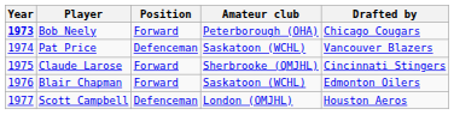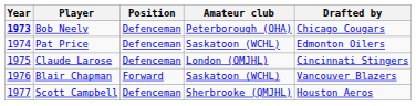 <table class="wikitable">
 <tr>
 <th>Year</th>
 <th>Player</th>
 <th>Position</th>
 <th>Amateur club</th>
 <th>Drafted by</th>
 </tr>
 <tr>
 <td><strong><a href='#'>1973</a></strong></td>
 <td><a href='#'>Bob Neely</a></td>
-<td><a href='#'>Forward</a></td>
+<td><a href='#'>Defenceman</a></td>
 <td><a href='#'>Peterborough (OHA)</a></td>
 <td><a href='#'>Chicago Cougars</a></td>
 </tr>
 <tr>
 <td><a href='#'>1974</a></td>
 <td><a href='#'>Pat Price</a></td>
 <td><a href='#'>Defenceman</a></td>
 <td><a href='#'>Saskatoon (WCHL)</a></td>
-<td><a href='#'>Vancouver Blazers</a></td>
+<td><a href='#'>Edmonton Oilers</a></td>
 </tr>
 <tr>
 <td><a href='#'>1975</a></td>
 <td><a href='#'>Claude Larose</a></td>
-<td><a href='#'>Forward</a></td>
-<td><a href='#'>Sherbrooke (QMJHL)</a></td>
+<td><a href='#'>Defenceman</a></td>
+<td><a href='#'>London (OMJHL)</a></td>
 <td><a href='#'>Cincinnati Stingers</a></td>
 </tr>
 <tr>
 <td><a href='#'>1976</a></td>
 <td><a href='#'>Blair Chapman</a></td>
 <td><a href='#'>Forward</a></td>
 <td><a href='#'>Saskatoon (WCHL)</a></td>
-<td><a href='#'>Edmonton Oilers</a></td>
+<td><a href='#'>Vancouver Blazers</a></td>
 </tr>
 <tr>
 <td><a href='#'>1977</a></td>
 <td><a href='#'>Scott Campbell</a></td>
 <td><a href='#'>Defenceman</a></td>
-<td><a href='#'>London (OMJHL)</a></td>
+<td><a href='#'>Sherbrooke (QMJHL)</a></td>
 <td><a href='#'>Houston Aeros</a></td>
 </tr>
 </table>
